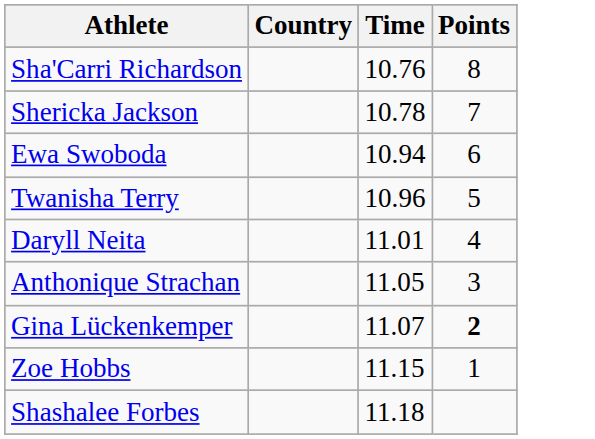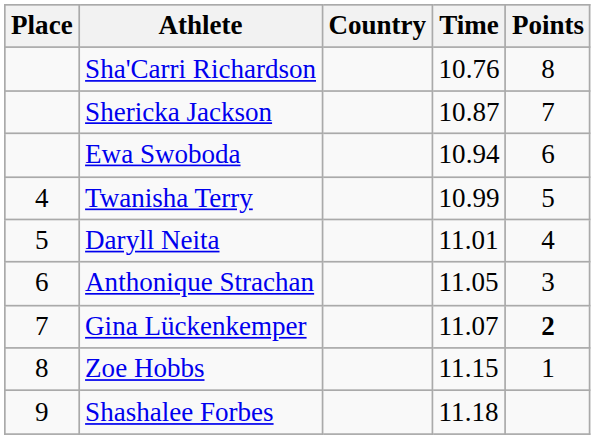 <table class="wikitable">
 <tr>
+<th>Place</th>
 <th>Athlete</th>
 <th>Country</th>
 <th>Time</th>
 <th>Points</th>
 </tr>
 <tr>
+<td align=center></td>
 <td><a href='#'>Sha'Carri Richardson</a></td>
 <td></td>
 <td>10.76</td>
 <td align=center>8</td>
 </tr>
 <tr>
+<td align=center></td>
 <td><a href='#'>Shericka Jackson</a></td>
 <td></td>
-<td>10.78</td>
+<td>10.87</td>
 <td align=center>7</td>
 </tr>
 <tr>
+<td align=center></td>
 <td><a href='#'>Ewa Swoboda</a></td>
 <td></td>
 <td>10.94</td>
 <td align=center>6</td>
 </tr>
 <tr>
+<td align=center>4</td>
 <td><a href='#'>Twanisha Terry</a></td>
 <td></td>
-<td>10.96</td>
+<td>10.99</td>
 <td align=center>5</td>
 </tr>
 <tr>
+<td align=center>5</td>
 <td><a href='#'>Daryll Neita</a></td>
 <td></td>
 <td>11.01</td>
 <td align=center>4</td>
 </tr>
 <tr>
+<td align=center>6</td>
 <td><a href='#'>Anthonique Strachan</a></td>
 <td></td>
 <td>11.05</td>
 <td align=center>3</td>
 </tr>
 <tr>
+<td align=center>7</td>
 <td><a href='#'>Gina Lückenkemper</a></td>
 <td></td>
 <td>11.07</td>
 <td align=center><strong>2</strong></td>
 </tr>
 <tr>
+<td align=center>8</td>
 <td><a href='#'>Zoe Hobbs</a></td>
 <td></td>
 <td>11.15</td>
 <td align=center>1</td>
 </tr>
 <tr>
+<td align=center>9</td>
 <td><a href='#'>Shashalee Forbes</a></td>
 <td></td>
 <td>11.18</td>
 <td align=center></td>
 </tr>
 </table>
